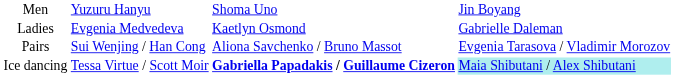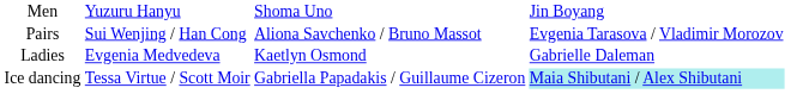 <table>
 <tr>
 <td align=center>Men</td>
 <td> <a href='#'>Yuzuru Hanyu</a></td>
 <td> <a href='#'>Shoma Uno</a></td>
 <td> <a href='#'>Jin Boyang</a></td>
 </tr>
 <tr>
+<td align=center>Pairs</td>
+<td> <a href='#'>Sui Wenjing</a> / <a href='#'>Han Cong</a></td>
+<td> <a href='#'>Aliona Savchenko</a> / <a href='#'>Bruno Massot</a></td>
+<td> <a href='#'>Evgenia Tarasova</a> / <a href='#'>Vladimir Morozov</a></td>
+</tr>
+<tr>
 <td align=center>Ladies</td>
 <td> <a href='#'>Evgenia Medvedeva</a></td>
 <td> <a href='#'>Kaetlyn Osmond</a></td>
 <td> <a href='#'>Gabrielle Daleman</a></td>
 </tr>
 <tr>
-<td align=center>Pairs</td>
-<td> <a href='#'>Sui Wenjing</a> / <a href='#'>Han Cong</a></td>
-<td> <a href='#'>Aliona Savchenko</a> / <a href='#'>Bruno Massot</a></td>
-<td> <a href='#'>Evgenia Tarasova</a> / <a href='#'>Vladimir Morozov</a></td>
-</tr>
-<tr>
 <td align=center>Ice dancing</td>
 <td> <a href='#'>Tessa Virtue</a> / <a href='#'>Scott Moir</a></td>
-<td><strong> <a href='#'>Gabriella Papadakis</a> / <a href='#'>Guillaume Cizeron</a></strong></td>
+<td> <a href='#'>Gabriella Papadakis</a> / <a href='#'>Guillaume Cizeron</a></td>
 <td style="background: paleturquoise;"> <a href='#'>Maia Shibutani</a> / <a href='#'>Alex Shibutani</a></td>
 </tr>
 </table>
